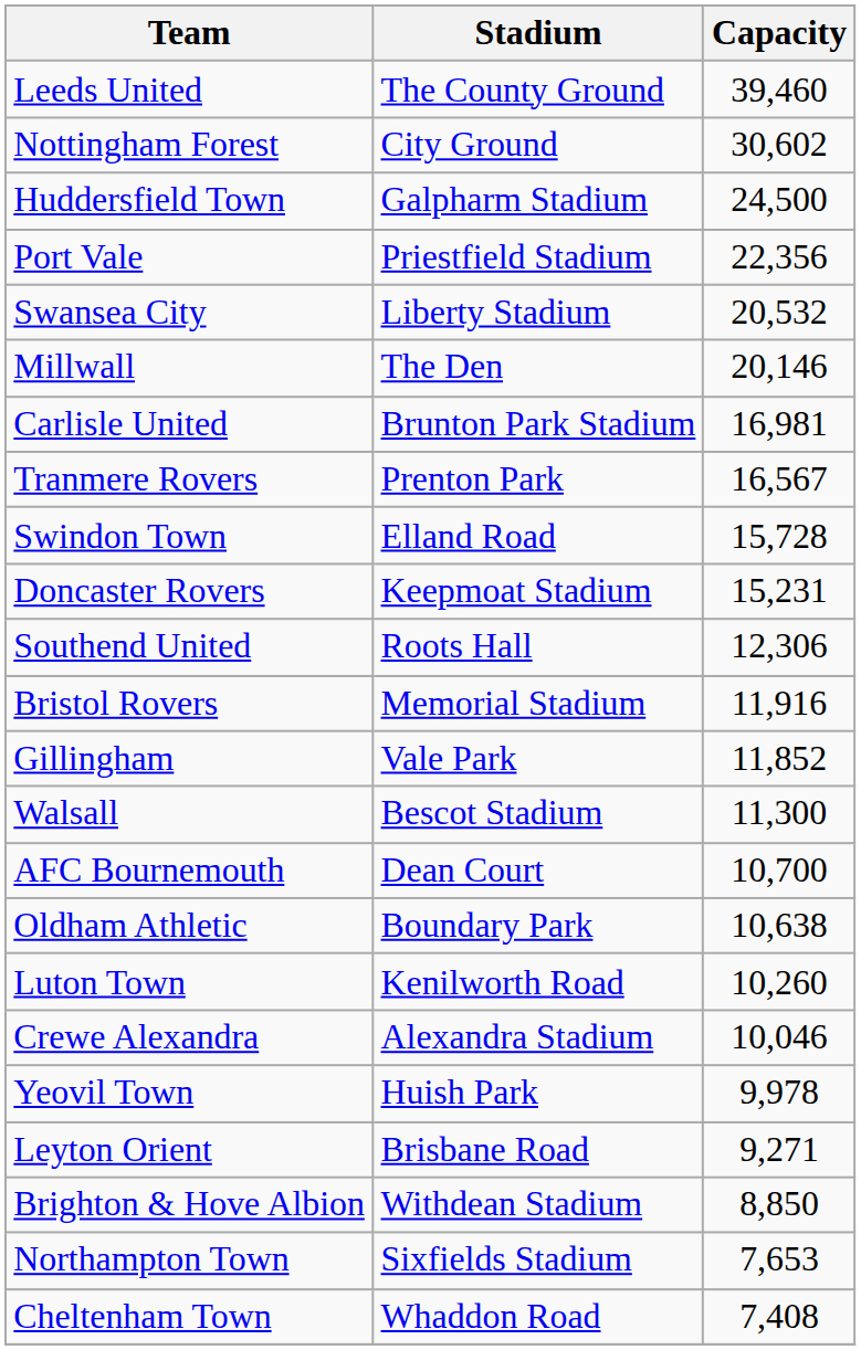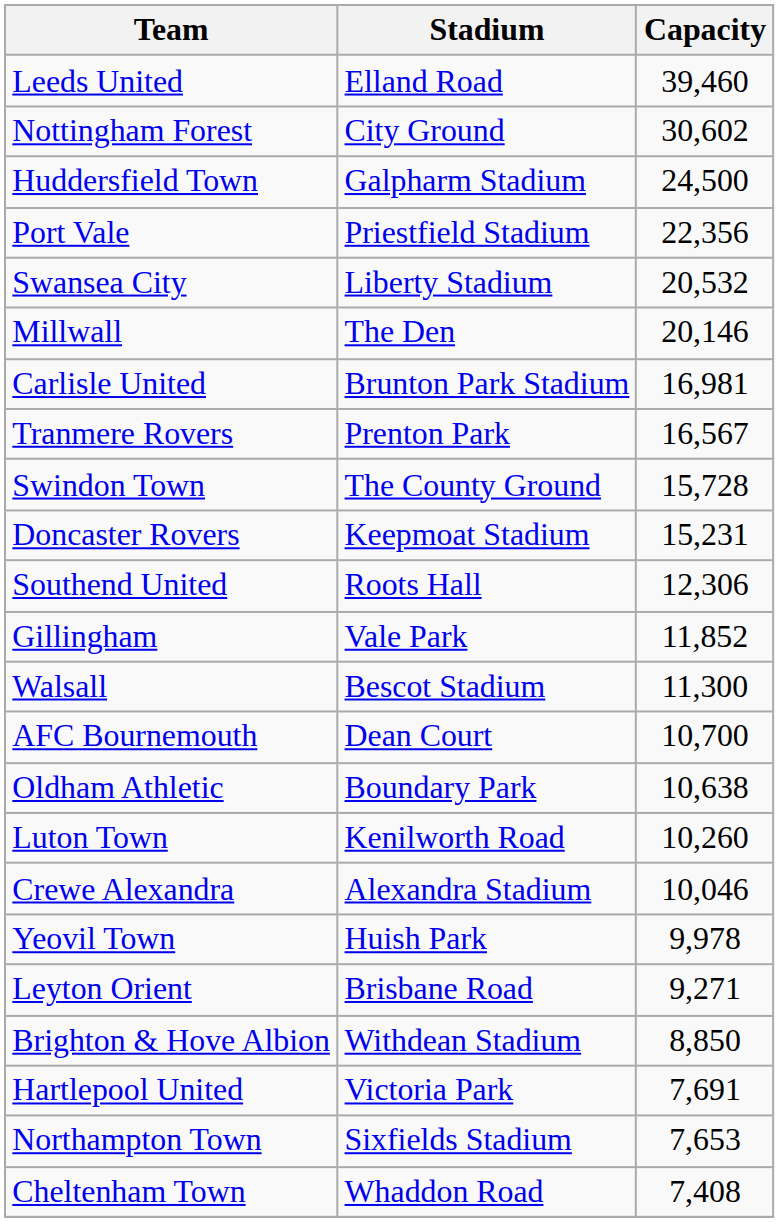 <table class="wikitable sortable">
 <tr>
 <th>Team</th>
 <th>Stadium</th>
 <th>Capacity</th>
 </tr>
 <tr>
 <td><a href='#'>Leeds United</a></td>
-<td><a href='#'>The County Ground</a></td>
+<td><a href='#'>Elland Road</a></td>
 <td align="center">39,460</td>
 </tr>
 <tr>
 <td><a href='#'>Nottingham Forest</a></td>
 <td><a href='#'>City Ground</a></td>
 <td align="center">30,602</td>
 </tr>
 <tr>
 <td><a href='#'>Huddersfield Town</a></td>
 <td><a href='#'>Galpharm Stadium</a></td>
 <td align="center">24,500</td>
 </tr>
 <tr>
 <td><a href='#'>Port Vale</a></td>
 <td><a href='#'>Priestfield Stadium</a></td>
 <td align="center">22,356</td>
 </tr>
 <tr>
 <td><a href='#'>Swansea City</a></td>
 <td><a href='#'>Liberty Stadium</a></td>
 <td align="center">20,532</td>
 </tr>
 <tr>
 <td><a href='#'>Millwall</a></td>
 <td><a href='#'>The Den</a></td>
 <td align="center">20,146</td>
 </tr>
 <tr>
 <td><a href='#'>Carlisle United</a></td>
 <td><a href='#'>Brunton Park Stadium</a></td>
 <td align="center">16,981</td>
 </tr>
 <tr>
 <td><a href='#'>Tranmere Rovers</a></td>
 <td><a href='#'>Prenton Park</a></td>
 <td align="center">16,567</td>
 </tr>
 <tr>
 <td><a href='#'>Swindon Town</a></td>
-<td><a href='#'>Elland Road</a></td>
+<td><a href='#'>The County Ground</a></td>
 <td align="center">15,728</td>
 </tr>
 <tr>
 <td><a href='#'>Doncaster Rovers</a></td>
 <td><a href='#'>Keepmoat Stadium</a></td>
 <td align="center">15,231</td>
 </tr>
 <tr>
 <td><a href='#'>Southend United</a></td>
 <td><a href='#'>Roots Hall</a></td>
 <td align="center">12,306</td>
-</tr>
-<tr>
-<td><a href='#'>Bristol Rovers</a></td>
-<td><a href='#'>Memorial Stadium</a></td>
-<td align="center">11,916</td>
 </tr>
 <tr>
 <td><a href='#'>Gillingham</a></td>
 <td><a href='#'>Vale Park</a></td>
 <td align="center">11,852</td>
 </tr>
 <tr>
 <td><a href='#'>Walsall</a></td>
 <td><a href='#'>Bescot Stadium</a></td>
 <td align="center">11,300</td>
 </tr>
 <tr>
 <td><a href='#'>AFC Bournemouth</a></td>
 <td><a href='#'>Dean Court</a></td>
 <td align="center">10,700</td>
 </tr>
 <tr>
 <td><a href='#'>Oldham Athletic</a></td>
 <td><a href='#'>Boundary Park</a></td>
 <td align="center">10,638</td>
 </tr>
 <tr>
 <td><a href='#'>Luton Town</a></td>
 <td><a href='#'>Kenilworth Road</a></td>
 <td align="center">10,260</td>
 </tr>
 <tr>
 <td><a href='#'>Crewe Alexandra</a></td>
 <td><a href='#'>Alexandra Stadium</a></td>
 <td align="center">10,046</td>
 </tr>
 <tr>
 <td><a href='#'>Yeovil Town</a></td>
 <td><a href='#'>Huish Park</a></td>
 <td align="center">9,978</td>
 </tr>
 <tr>
 <td><a href='#'>Leyton Orient</a></td>
 <td><a href='#'>Brisbane Road</a></td>
 <td align="center">9,271</td>
 </tr>
 <tr>
 <td><a href='#'>Brighton & Hove Albion</a></td>
 <td><a href='#'>Withdean Stadium</a></td>
 <td align="center">8,850</td>
 </tr>
 <tr>
+<td><a href='#'>Hartlepool United</a></td>
+<td><a href='#'>Victoria Park</a></td>
+<td align="center">7,691</td>
+</tr>
+<tr>
 <td><a href='#'>Northampton Town</a></td>
 <td><a href='#'>Sixfields Stadium</a></td>
 <td align="center">7,653</td>
 </tr>
 <tr>
 <td><a href='#'>Cheltenham Town</a></td>
 <td><a href='#'>Whaddon Road</a></td>
 <td align="center">7,408</td>
 </tr>
 <tr>
 </tr>
 </table>
